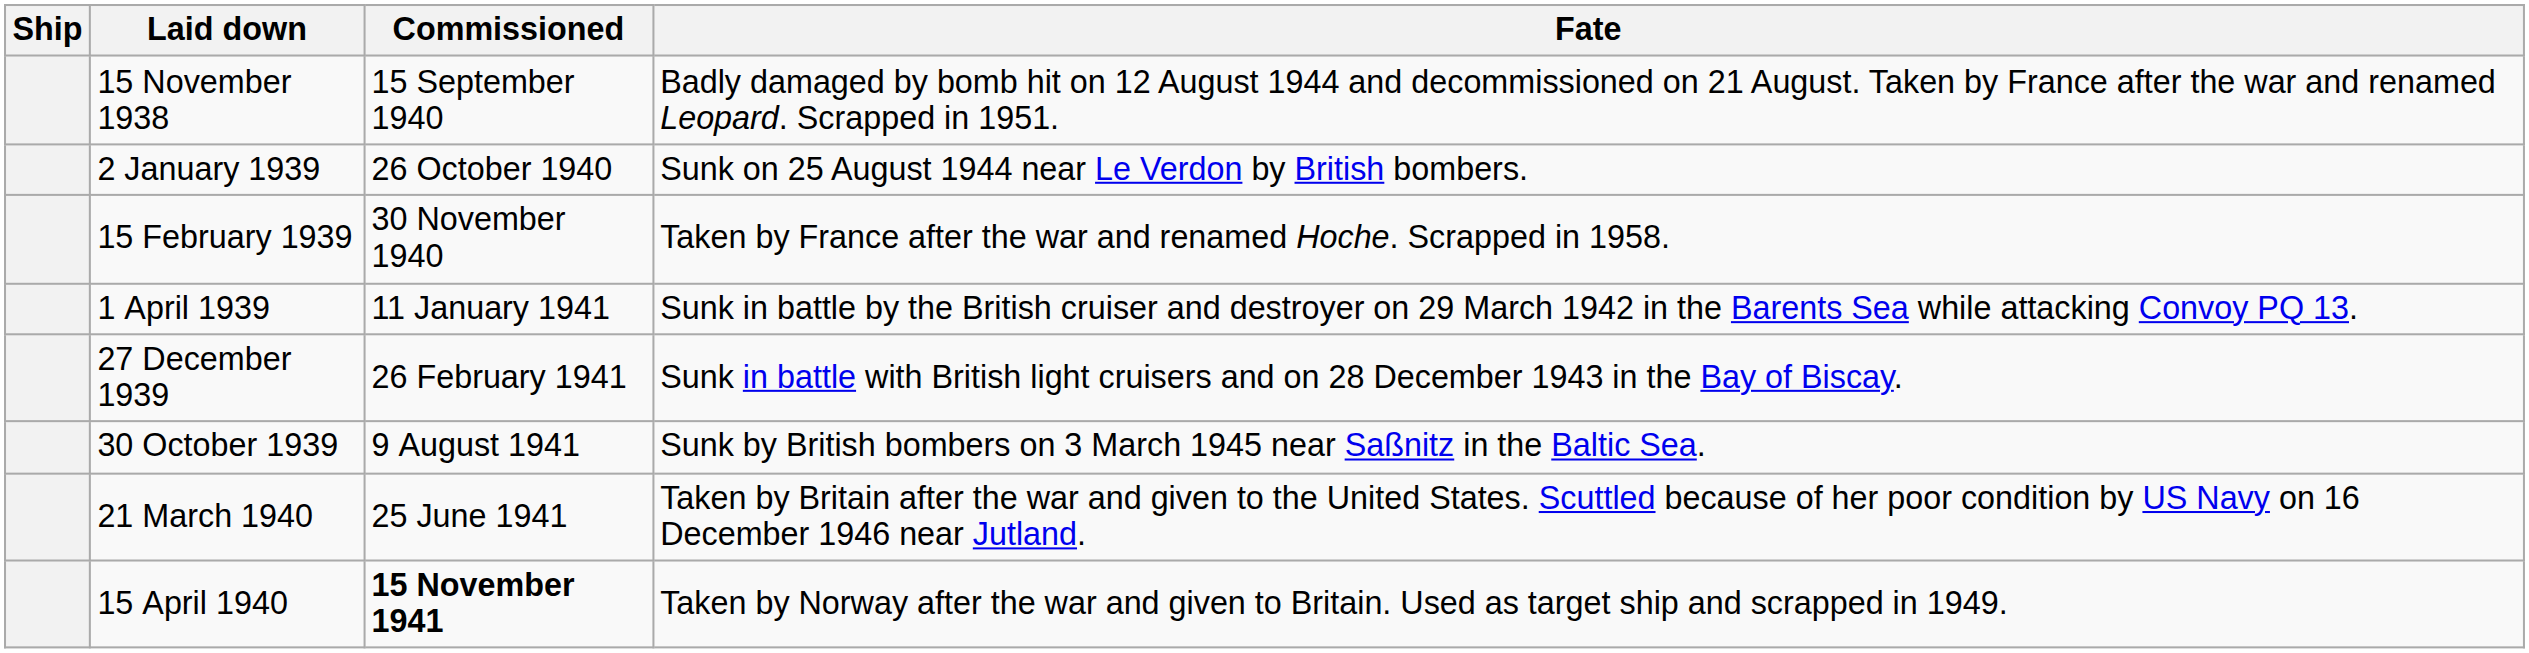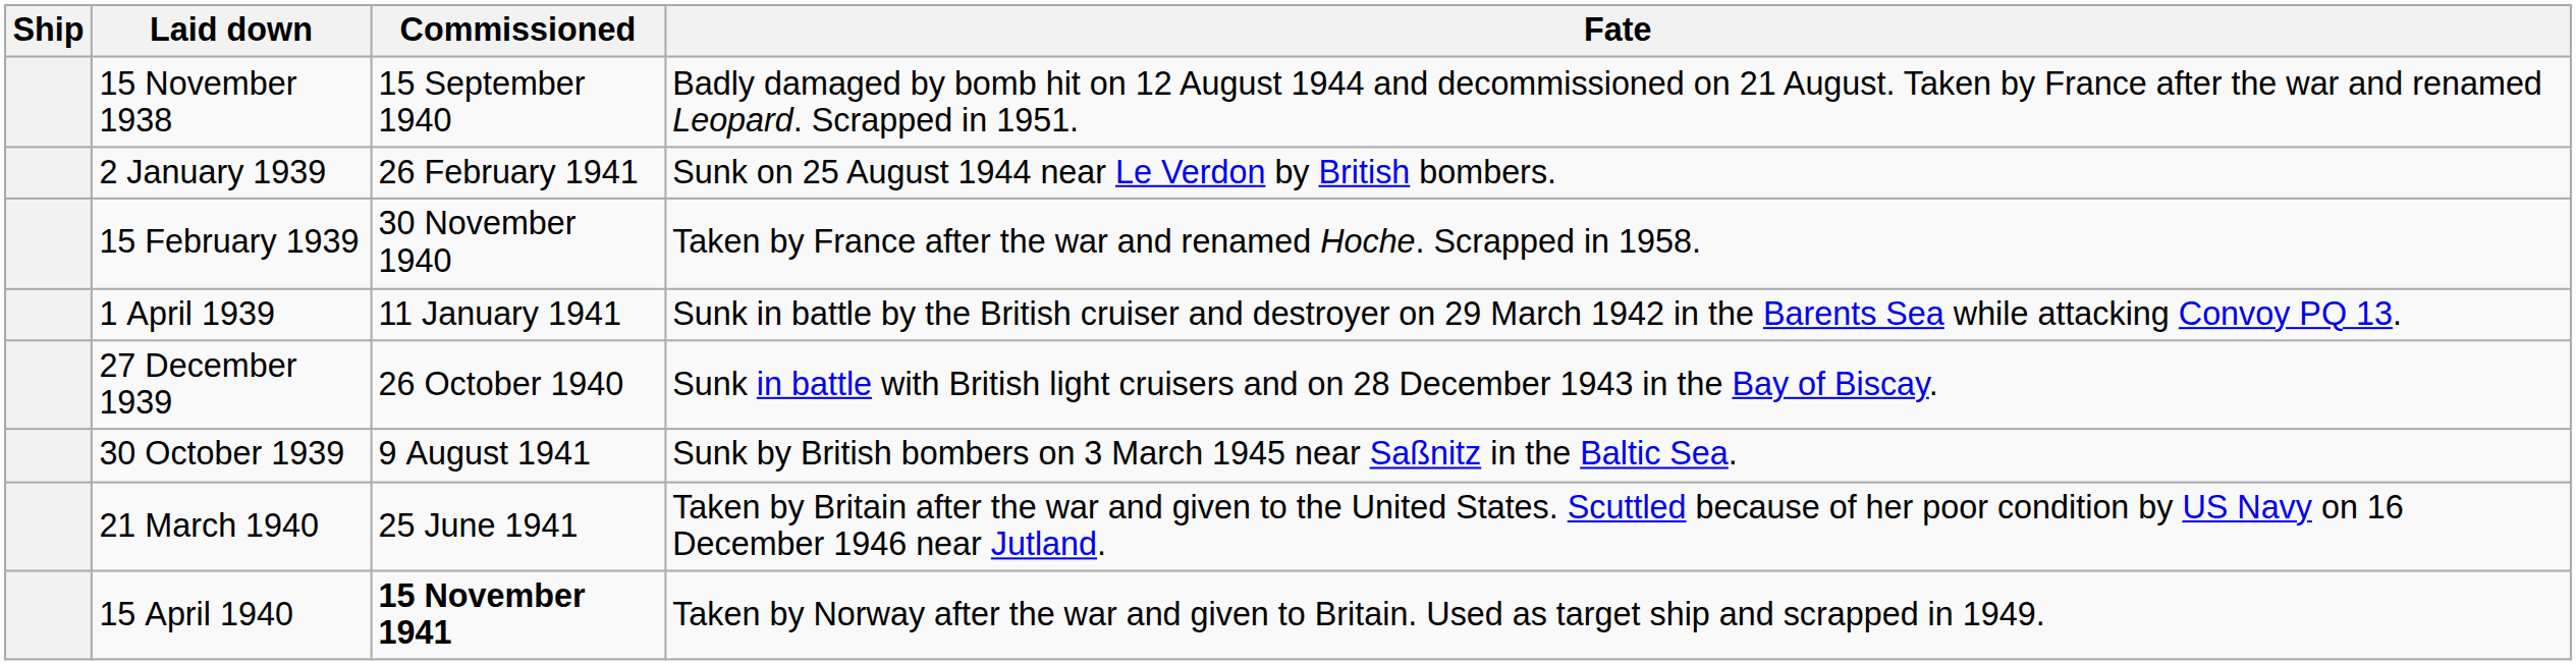 <table class="wikitable sortable plainrowheaders">
 <tr>
 <th scope="col">Ship</th>
 <th scope="col">Laid down</th>
 <th scope="col">Commissioned</th>
 <th scope="col">Fate</th>
 </tr>
 <tr>
 <th scope="row"></th>
 <td>15 November 1938</td>
 <td>15 September 1940</td>
 <td data-sort-value="21 August 1944">Badly damaged by bomb hit on 12 August 1944 and decommissioned on 21 August. Taken by France after the war and renamed <em>Leopard</em>. Scrapped in 1951.</td>
 </tr>
 <tr>
 <th scope="row"></th>
 <td>2 January 1939</td>
-<td>26 October 1940</td>
+<td>26 February 1941</td>
 <td data-sort-value="25 August 1944">Sunk on 25 August 1944 near <a href='#'>Le Verdon</a> by <a href='#'>British</a> bombers.</td>
 </tr>
 <tr>
 <th scope="row"></th>
 <td>15 February 1939</td>
 <td>30 November 1940</td>
 <td data-sort-value="1958">Taken by France after the war and renamed <em>Hoche</em>. Scrapped in 1958.</td>
 </tr>
 <tr>
 <th scope="row"></th>
 <td>1 April 1939</td>
 <td>11 January 1941</td>
 <td data-sort-value="29 March 1942">Sunk in battle by the British cruiser  and destroyer  on 29 March 1942 in the <a href='#'>Barents Sea</a> while attacking <a href='#'>Convoy PQ 13</a>.</td>
 </tr>
 <tr>
 <th scope="row"></th>
 <td>27 December 1939</td>
-<td>26 February 1941</td>
+<td>26 October 1940</td>
 <td data-sort-value="28 December 1943">Sunk <a href='#'>in battle</a> with British light cruisers  and  on 28 December 1943 in the <a href='#'>Bay of Biscay</a>.</td>
 </tr>
 <tr>
 <th scope="row"></th>
 <td>30 October 1939</td>
 <td>9 August 1941</td>
 <td data-sort-value="3 March 1945">Sunk by British bombers on 3 March 1945 near <a href='#'>Saßnitz</a> in the <a href='#'>Baltic Sea</a>.</td>
 </tr>
 <tr>
 <th scope="row"></th>
 <td>21 March 1940</td>
 <td>25 June 1941</td>
 <td data-sort-value="16 December 1946">Taken by Britain after the war and given to the United States. <a href='#'>Scuttled</a> because of her poor condition by <a href='#'>US Navy</a> on 16 December 1946 near <a href='#'>Jutland</a>.</td>
 </tr>
 <tr>
 <th scope="row"></th>
 <td>15 April 1940</td>
 <td><strong>15 November 1941</strong></td>
 <td data-sort-value="1949">Taken by Norway after the war and given to Britain. Used as target ship and scrapped in 1949.</td>
 </tr>
 </table>
